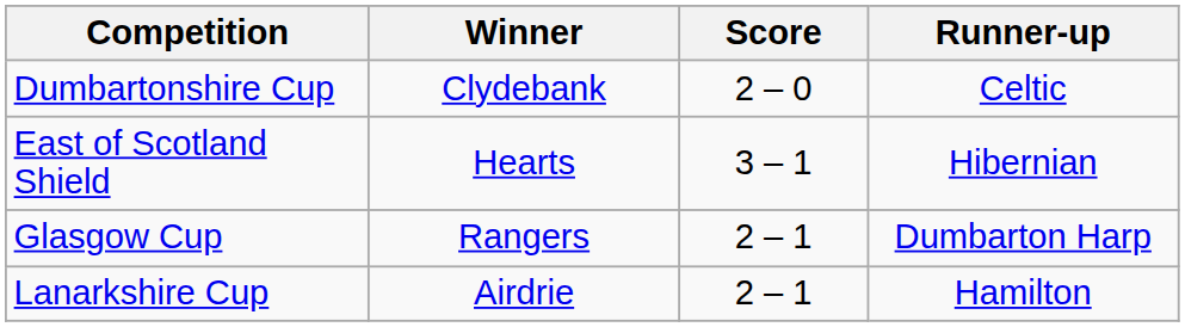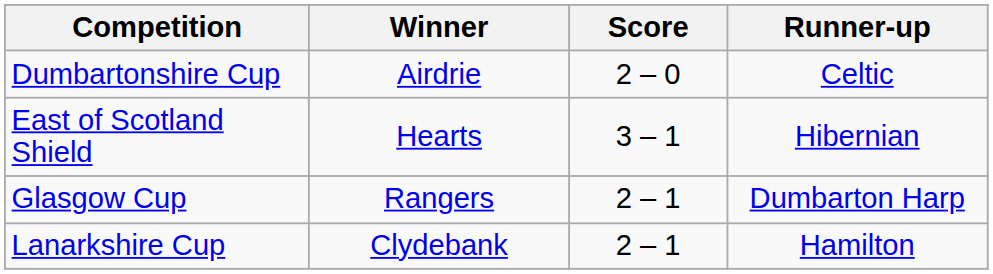 <table class="wikitable" style="text-align: center;">
 <tr>
 <th width=160>Competition</th>
 <th width=135>Winner</th>
 <th width=80>Score</th>
 <th width=135>Runner-up</th>
 </tr>
 <tr>
 <td align=left><a href='#'>Dumbartonshire Cup</a></td>
-<td><a href='#'>Clydebank</a></td>
+<td><a href='#'>Airdrie</a></td>
 <td>2 – 0</td>
 <td><a href='#'>Celtic</a></td>
 </tr>
 <tr>
 <td align=left><a href='#'>East of Scotland Shield</a></td>
 <td><a href='#'>Hearts</a></td>
 <td>3 – 1</td>
 <td><a href='#'>Hibernian</a></td>
 </tr>
 <tr>
 <td align=left><a href='#'>Glasgow Cup</a></td>
 <td><a href='#'>Rangers</a></td>
 <td>2 – 1</td>
 <td><a href='#'>Dumbarton Harp</a></td>
 </tr>
 <tr>
 <td align=left><a href='#'>Lanarkshire Cup</a></td>
-<td><a href='#'>Airdrie</a></td>
+<td><a href='#'>Clydebank</a></td>
 <td>2 – 1</td>
 <td><a href='#'>Hamilton</a></td>
 </tr>
 </table>
